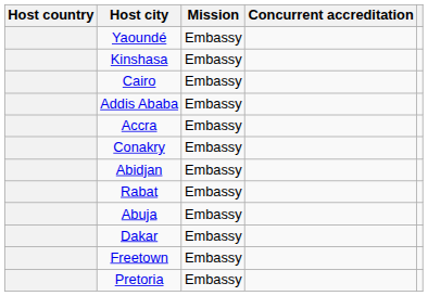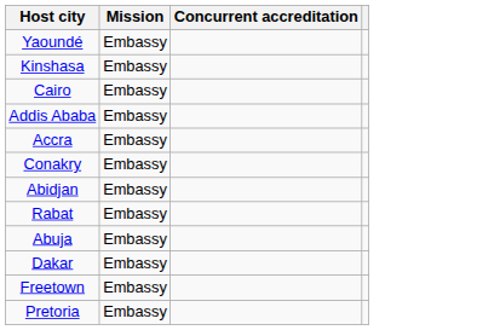 <table class="wikitable plainrowheaders" style="text-align:center;">
 <tr>
-<th scope="col">Host country</th>
 <th scope="col">Host city</th>
 <th scope="col">Mission</th>
 <th scope="col">Concurrent accreditation</th>
 <th scope="col"></th>
 </tr>
 <tr>
-<th scope="row"></th>
 <td><a href='#'>Yaoundé</a></td>
 <td>Embassy</td>
 <td></td>
 <td></td>
 </tr>
 <tr>
-<th scope="row"></th>
 <td><a href='#'>Kinshasa</a></td>
 <td>Embassy</td>
 <td></td>
 <td></td>
 </tr>
 <tr>
-<th scope="row"></th>
 <td><a href='#'>Cairo</a></td>
 <td>Embassy</td>
 <td></td>
 <td></td>
 </tr>
 <tr>
-<th scope="row"></th>
 <td><a href='#'>Addis Ababa</a></td>
 <td>Embassy</td>
 <td></td>
 <td></td>
 </tr>
 <tr>
-<th scope="row"></th>
 <td><a href='#'>Accra</a></td>
 <td>Embassy</td>
 <td></td>
 <td></td>
 </tr>
 <tr>
-<th scope="row"></th>
 <td><a href='#'>Conakry</a></td>
 <td>Embassy</td>
 <td></td>
 <td></td>
 </tr>
 <tr>
-<th scope="row"></th>
 <td><a href='#'>Abidjan</a></td>
 <td>Embassy</td>
 <td></td>
 <td></td>
 </tr>
 <tr>
-<th scope="row"></th>
 <td><a href='#'>Rabat</a></td>
 <td>Embassy</td>
 <td></td>
 <td></td>
 </tr>
 <tr>
-<th scope="row"></th>
 <td><a href='#'>Abuja</a></td>
 <td>Embassy</td>
 <td></td>
 <td></td>
 </tr>
 <tr>
-<th scope="row"></th>
 <td><a href='#'>Dakar</a></td>
 <td>Embassy</td>
 <td></td>
 <td></td>
 </tr>
 <tr>
-<th scope="row"></th>
 <td><a href='#'>Freetown</a></td>
 <td>Embassy</td>
 <td></td>
 <td></td>
 </tr>
 <tr>
-<th scope="row"></th>
 <td><a href='#'>Pretoria</a></td>
 <td>Embassy</td>
 <td></td>
 <td></td>
 </tr>
 </table>
